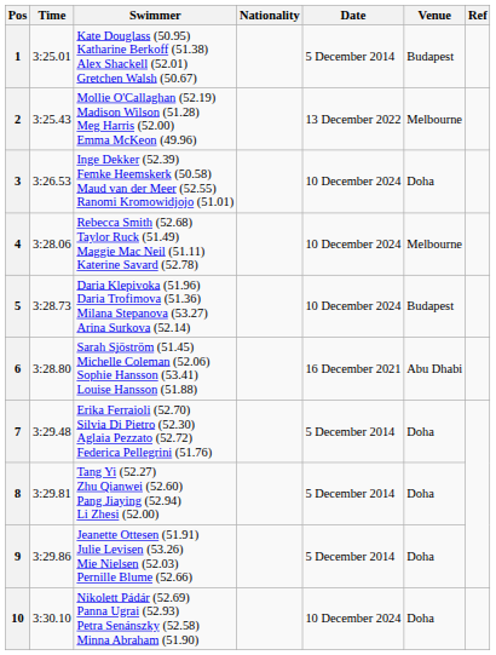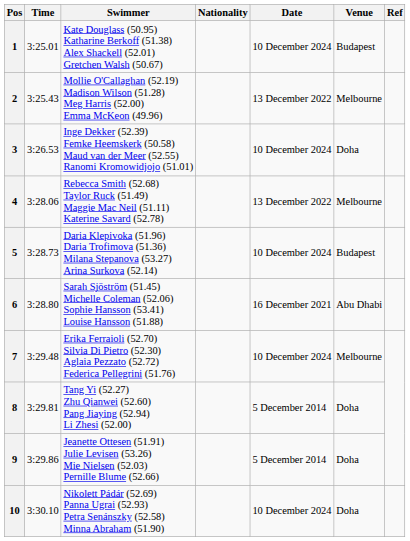 <table class="wikitable">
 <tr>
 <th>Pos</th>
 <th>Time</th>
 <th>Swimmer</th>
 <th>Nationality</th>
 <th>Date</th>
 <th>Venue</th>
 <th>Ref</th>
 </tr>
 <tr>
 <th>1</th>
 <td>3:25.01</td>
 <td><a href='#'>Kate Douglass</a> (50.95)<br><a href='#'>Katharine Berkoff</a> (51.38)<br><a href='#'>Alex Shackell</a> (52.01)<br><a href='#'>Gretchen Walsh</a> (50.67)</td>
 <td></td>
-<td>5 December 2014</td>
+<td>10 December 2024</td>
 <td>Budapest</td>
 <td></td>
 </tr>
 <tr>
 <th>2</th>
 <td>3:25.43</td>
 <td><a href='#'>Mollie O'Callaghan</a> (52.19)<br><a href='#'>Madison Wilson</a> (51.28)<br><a href='#'>Meg Harris</a> (52.00)<br><a href='#'>Emma McKeon</a> (49.96)</td>
 <td></td>
 <td>13 December 2022</td>
 <td>Melbourne</td>
 <td></td>
 </tr>
 <tr>
 <th>3</th>
 <td>3:26.53</td>
 <td><a href='#'>Inge Dekker</a> (52.39)<br><a href='#'>Femke Heemskerk</a> (50.58)<br><a href='#'>Maud van der Meer</a> (52.55)<br><a href='#'>Ranomi Kromowidjojo</a> (51.01)</td>
 <td></td>
 <td>10 December 2024</td>
 <td>Doha</td>
 </tr>
 <tr>
 <th>4</th>
 <td>3:28.06</td>
 <td><a href='#'>Rebecca Smith</a> (52.68)<br><a href='#'>Taylor Ruck</a> (51.49)<br><a href='#'>Maggie Mac Neil</a> (51.11)<br><a href='#'>Katerine Savard</a> (52.78)</td>
 <td></td>
-<td>10 December 2024</td>
+<td>13 December 2022</td>
 <td>Melbourne</td>
 <td></td>
 </tr>
 <tr>
 <th>5</th>
 <td>3:28.73</td>
 <td><a href='#'>Daria Klepivoka</a> (51.96)<br><a href='#'>Daria Trofimova</a> (51.36)<br><a href='#'>Milana Stepanova</a> (53.27)<br><a href='#'>Arina Surkova</a> (52.14)</td>
 <td></td>
 <td>10 December 2024</td>
 <td>Budapest</td>
 <td></td>
 </tr>
 <tr>
 <th>6</th>
 <td>3:28.80</td>
 <td><a href='#'>Sarah Sjöström</a> (51.45)<br><a href='#'>Michelle Coleman</a> (52.06)<br><a href='#'>Sophie Hansson</a> (53.41)<br><a href='#'>Louise Hansson</a> (51.88)</td>
 <td></td>
 <td>16 December 2021</td>
 <td>Abu Dhabi</td>
 <td></td>
 </tr>
 <tr>
 <th>7</th>
 <td>3:29.48</td>
 <td><a href='#'>Erika Ferraioli</a> (52.70)<br><a href='#'>Silvia Di Pietro</a> (52.30)<br><a href='#'>Aglaia Pezzato</a> (52.72)<br><a href='#'>Federica Pellegrini</a> (51.76)</td>
 <td></td>
-<td>5 December 2014</td>
-<td>Doha</td>
+<td>10 December 2024</td>
+<td>Melbourne</td>
 </tr>
 <tr>
 <th>8</th>
 <td>3:29.81</td>
 <td><a href='#'>Tang Yi</a> (52.27)<br><a href='#'>Zhu Qianwei</a> (52.60)<br><a href='#'>Pang Jiaying</a> (52.94)<br><a href='#'>Li Zhesi</a> (52.00)</td>
 <td></td>
 <td>5 December 2014</td>
 <td>Doha</td>
 </tr>
 <tr>
 <th>9</th>
 <td>3:29.86</td>
 <td><a href='#'>Jeanette Ottesen</a> (51.91)<br><a href='#'>Julie Levisen</a> (53.26)<br><a href='#'>Mie Nielsen</a> (52.03)<br><a href='#'>Pernille Blume</a> (52.66)</td>
 <td></td>
 <td>5 December 2014</td>
 <td>Doha</td>
 </tr>
 <tr>
 <th>10</th>
 <td>3:30.10</td>
 <td><a href='#'>Nikolett Pádár</a> (52.69)<br><a href='#'>Panna Ugrai</a> (52.93)<br><a href='#'>Petra Senánszky</a> (52.58)<br><a href='#'>Minna Abraham</a> (51.90)</td>
 <td></td>
 <td>10 December 2024</td>
 <td>Doha</td>
 <td></td>
 </tr>
 </table>
